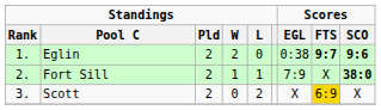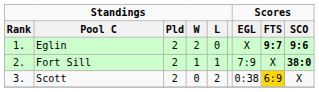 <table class="wikitable">
 <tr>
 <td colspan=6 align=center><strong>Standings</strong></td>
 <td colspan=4 align=center><strong>Scores</strong></td>
 </tr>
 <tr>
 <th bgcolor="#efefef">Rank</th>
 <th bgcolor="#efefef" width="160">Pool C</th>
 <th bgcolor="#efefef" width="20">Pld</th>
 <th bgcolor="#efefef" width="20">W</th>
 <th bgcolor="#efefef" width="20">L</th>
 <th bgcolor="#efefef"></th>
 <th bgcolor="#efefef" width="20">EGL</th>
 <th bgcolor="#efefef" width="20">FTS</th>
 <th bgcolor="#efefef" width="20">SCO</th>
 </tr>
 <tr align=center bgcolor=#ccffcc>
 <td>1.</td>
 <td align=left>Eglin</td>
 <td>2</td>
 <td>2</td>
 <td>0</td>
 <td></td>
-<td>0:38</td>
+<td>X</td>
 <td><strong>9:7</strong></td>
 <td><strong>9:6</strong></td>
 </tr>
 <tr align=center bgcolor=#ccffcc>
 <td>2.</td>
 <td align=left>Fort Sill</td>
 <td>2</td>
 <td>1</td>
 <td>1</td>
 <td></td>
 <td>7:9</td>
 <td>X</td>
 <td><strong>38:0</strong></td>
 </tr>
 <tr align=center>
 <td>3.</td>
 <td align=left>Scott</td>
 <td>2</td>
 <td>0</td>
 <td>2</td>
 <td></td>
-<td>X</td>
+<td>0:38</td>
 <td style="background: gold;">6:9</td>
 <td>X</td>
 </tr>
 <tr align=center>
 </tr>
 </table>
